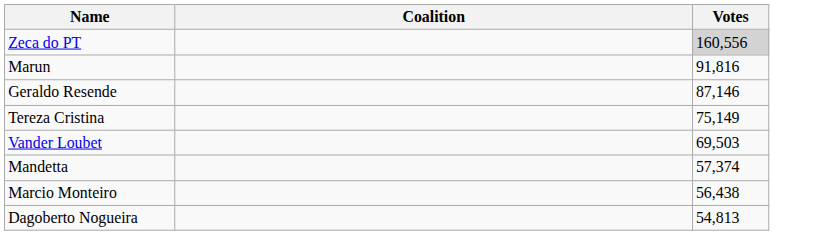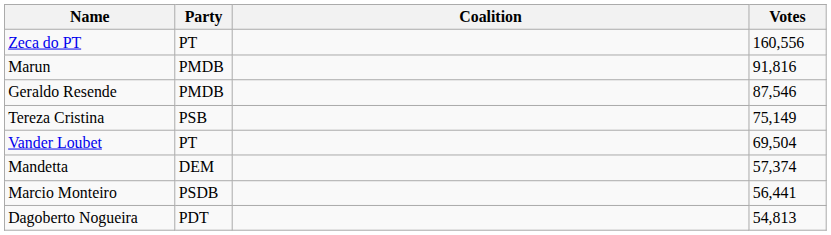 <table class="wikitable sortable">
 <tr>
 <th style="width:165px;">Name</th>
+<th style="width:50px;">Party</th>
 <th style="width:515px;">Coalition</th>
 <th style="width:70px;">Votes</th>
 </tr>
 <tr>
 <td><a href='#'>Zeca do PT</a></td>
+<td>PT</td>
 <td></td>
-<td style="background: lightgrey;">160,556</td>
+<td>160,556</td>
 </tr>
 <tr>
 <td>Marun</td>
+<td>PMDB</td>
 <td></td>
 <td>91,816</td>
 </tr>
 <tr>
 <td>Geraldo Resende</td>
+<td>PMDB</td>
 <td></td>
-<td>87,146</td>
+<td>87,546</td>
 </tr>
 <tr>
 <td>Tereza Cristina</td>
+<td>PSB</td>
 <td></td>
 <td>75,149</td>
 </tr>
 <tr>
 <td><a href='#'>Vander Loubet</a></td>
+<td>PT</td>
 <td></td>
-<td>69,503</td>
+<td>69,504</td>
 </tr>
 <tr>
 <td>Mandetta</td>
+<td>DEM</td>
 <td></td>
 <td>57,374</td>
 </tr>
 <tr>
 <td>Marcio Monteiro</td>
+<td>PSDB</td>
 <td></td>
-<td>56,438</td>
+<td>56,441</td>
 </tr>
 <tr>
 <td>Dagoberto Nogueira</td>
+<td>PDT</td>
 <td></td>
 <td>54,813</td>
 </tr>
 </table>
